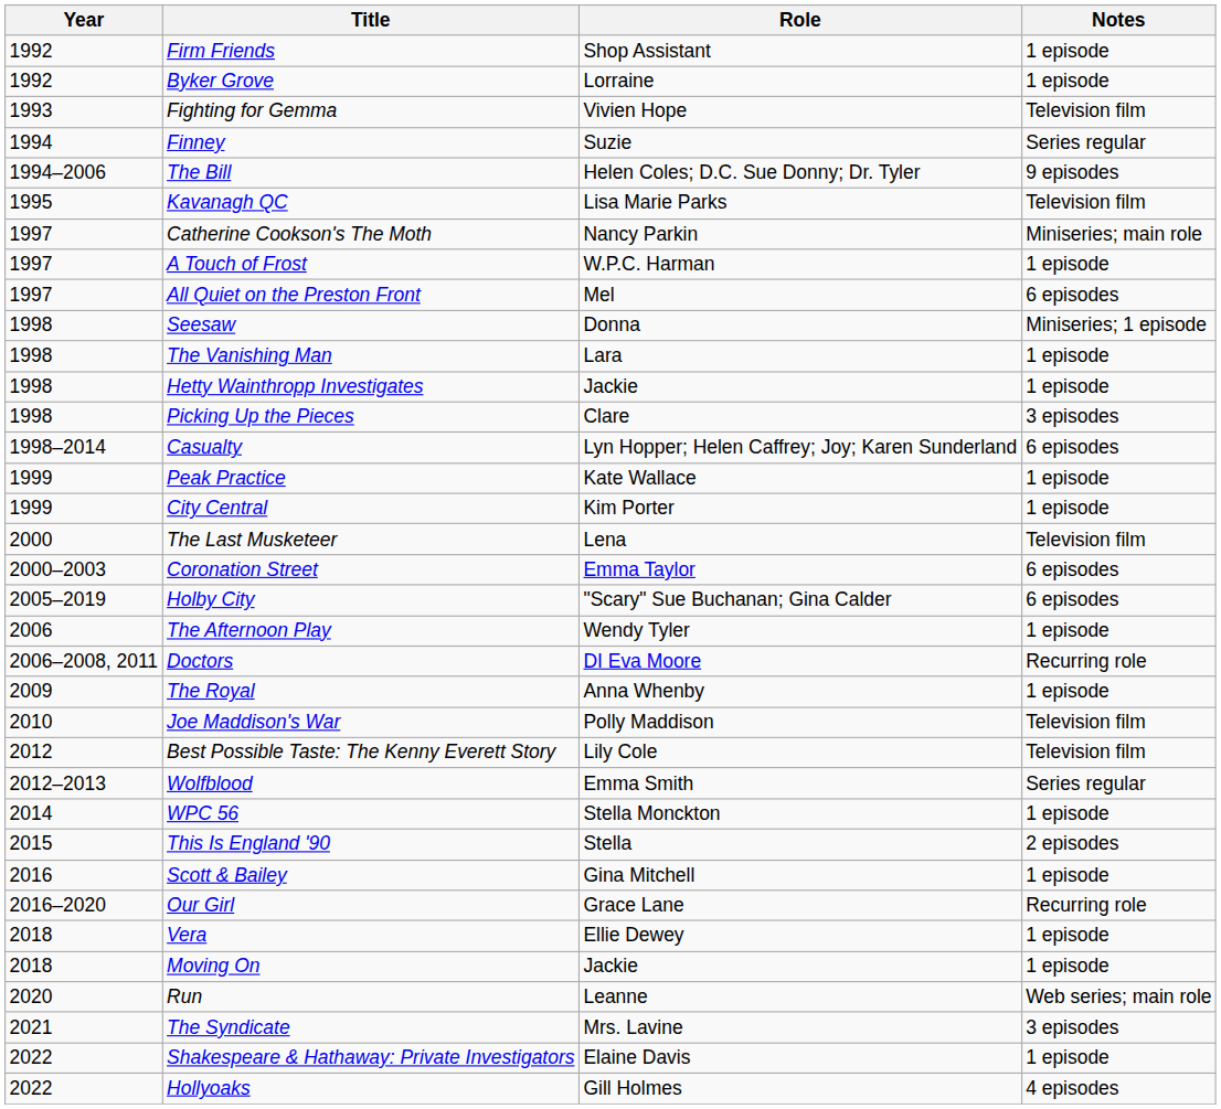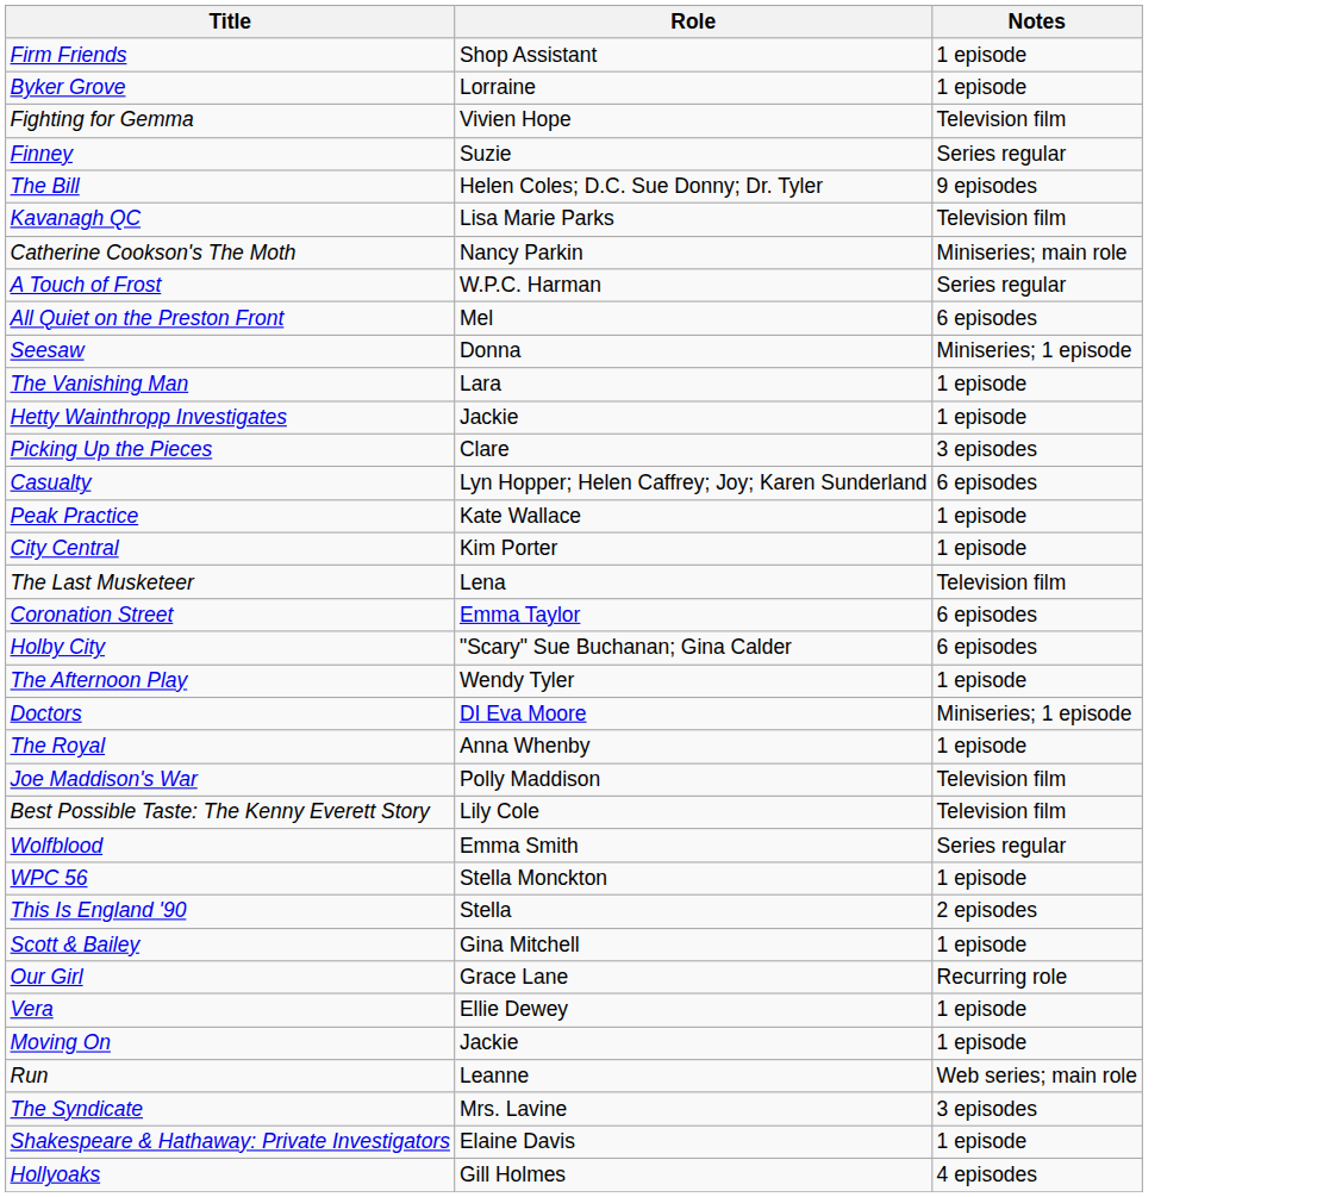 <table class="wikitable">
 <tr valign="top">
-<th>Year</th>
 <th>Title</th>
 <th>Role</th>
 <th>Notes</th>
 </tr>
 <tr valign="top">
-<td>1992</td>
 <td><em><a href='#'>Firm Friends</a></em></td>
 <td>Shop Assistant</td>
 <td>1 episode</td>
 </tr>
 <tr valign="top">
-<td>1992</td>
 <td><em><a href='#'>Byker Grove</a></em></td>
 <td>Lorraine</td>
 <td>1 episode</td>
 </tr>
 <tr valign="top">
-<td>1993</td>
 <td><em>Fighting for Gemma</em></td>
 <td>Vivien Hope</td>
 <td>Television film</td>
 </tr>
 <tr valign="top">
-<td>1994</td>
 <td><em><a href='#'>Finney</a></em></td>
 <td>Suzie</td>
 <td>Series regular</td>
 </tr>
 <tr valign="top">
-<td>1994–2006</td>
 <td><em><a href='#'>The Bill</a></em></td>
 <td>Helen Coles; D.C. Sue Donny; Dr. Tyler</td>
 <td>9 episodes</td>
 </tr>
 <tr valign="top">
-<td>1995</td>
 <td><em><a href='#'>Kavanagh QC</a></em></td>
 <td>Lisa Marie Parks</td>
 <td>Television film</td>
 </tr>
 <tr valign="top">
-<td>1997</td>
 <td><em>Catherine Cookson's The Moth</em></td>
 <td>Nancy Parkin</td>
 <td>Miniseries; main role</td>
 </tr>
 <tr valign="top">
-<td>1997</td>
 <td><em><a href='#'>A Touch of Frost</a></em></td>
 <td>W.P.C. Harman</td>
-<td>1 episode</td>
+<td>Series regular</td>
 </tr>
 <tr valign="top">
-<td>1997</td>
 <td><em><a href='#'>All Quiet on the Preston Front</a></em></td>
 <td>Mel</td>
 <td>6 episodes</td>
 </tr>
 <tr valign="top">
-<td>1998</td>
 <td><em><a href='#'>Seesaw</a></em></td>
 <td>Donna</td>
 <td>Miniseries; 1 episode</td>
 </tr>
 <tr valign="top">
-<td>1998</td>
 <td><em><a href='#'>The Vanishing Man</a></em></td>
 <td>Lara</td>
 <td>1 episode</td>
 </tr>
 <tr valign="top">
-<td>1998</td>
 <td><em><a href='#'>Hetty Wainthropp Investigates</a></em></td>
 <td>Jackie</td>
 <td>1 episode</td>
 </tr>
 <tr valign="top">
-<td>1998</td>
 <td><em><a href='#'>Picking Up the Pieces</a></em></td>
 <td>Clare</td>
 <td>3 episodes</td>
 </tr>
 <tr valign="top">
-<td>1998–2014</td>
 <td><em><a href='#'>Casualty</a></em></td>
 <td>Lyn Hopper; Helen Caffrey; Joy; Karen Sunderland</td>
 <td>6 episodes</td>
 </tr>
 <tr valign="top">
-<td>1999</td>
 <td><em><a href='#'>Peak Practice</a></em></td>
 <td>Kate Wallace</td>
 <td>1 episode</td>
 </tr>
 <tr valign="top">
-<td>1999</td>
 <td><em><a href='#'>City Central</a></em></td>
 <td>Kim Porter</td>
 <td>1 episode</td>
 </tr>
 <tr valign="top">
-<td>2000</td>
 <td><em>The Last Musketeer</em></td>
 <td>Lena</td>
 <td>Television film</td>
 </tr>
 <tr valign="top">
-<td>2000–2003</td>
 <td><em><a href='#'>Coronation Street</a></em></td>
 <td><a href='#'>Emma Taylor</a></td>
 <td>6 episodes</td>
 </tr>
 <tr valign="top">
-<td>2005–2019</td>
 <td><em><a href='#'>Holby City</a></em></td>
 <td>"Scary" Sue Buchanan; Gina Calder</td>
 <td>6 episodes</td>
 </tr>
 <tr valign="top">
-<td>2006</td>
 <td><em><a href='#'>The Afternoon Play</a></em></td>
 <td>Wendy Tyler</td>
 <td>1 episode</td>
 </tr>
 <tr valign="top">
-<td>2006–2008, 2011</td>
 <td><em><a href='#'>Doctors</a></em></td>
 <td><a href='#'>DI Eva Moore</a></td>
-<td>Recurring role</td>
+<td>Miniseries; 1 episode</td>
 </tr>
 <tr valign="top">
-<td>2009</td>
 <td><em><a href='#'>The Royal</a></em></td>
 <td>Anna Whenby</td>
 <td>1 episode</td>
 </tr>
 <tr valign="top">
-<td>2010</td>
 <td><em><a href='#'>Joe Maddison's War</a></em></td>
 <td>Polly Maddison</td>
 <td>Television film</td>
 </tr>
 <tr valign="top">
-<td>2012</td>
 <td><em>Best Possible Taste: The Kenny Everett Story</em></td>
 <td>Lily Cole</td>
 <td>Television film</td>
 </tr>
 <tr valign="top">
-<td>2012–2013</td>
 <td><em><a href='#'>Wolfblood</a></em></td>
 <td>Emma Smith</td>
 <td>Series regular</td>
 </tr>
 <tr valign="top">
-<td>2014</td>
 <td><em><a href='#'>WPC 56</a></em></td>
 <td>Stella Monckton</td>
 <td>1 episode</td>
 </tr>
 <tr valign="top">
-<td>2015</td>
 <td><em><a href='#'>This Is England '90</a></em></td>
 <td>Stella</td>
 <td>2 episodes</td>
 </tr>
 <tr valign="top">
-<td>2016</td>
 <td><em><a href='#'>Scott & Bailey</a></em></td>
 <td>Gina Mitchell</td>
 <td>1 episode</td>
 </tr>
 <tr valign="top">
-<td>2016–2020</td>
 <td><em><a href='#'>Our Girl</a></em></td>
 <td>Grace Lane</td>
 <td>Recurring role</td>
 </tr>
 <tr valign="top">
-<td>2018</td>
 <td><em><a href='#'>Vera</a></em></td>
 <td>Ellie Dewey</td>
 <td>1 episode</td>
 </tr>
 <tr valign="top">
-<td>2018</td>
 <td><em><a href='#'>Moving On</a></em></td>
 <td>Jackie</td>
 <td>1 episode</td>
 </tr>
 <tr valign="top">
-<td>2020</td>
 <td><em>Run</em></td>
 <td>Leanne</td>
 <td>Web series; main role</td>
 </tr>
 <tr valign="top">
-<td>2021</td>
 <td><em><a href='#'>The Syndicate</a></em></td>
 <td>Mrs. Lavine</td>
 <td>3 episodes</td>
 </tr>
 <tr valign="top">
-<td>2022</td>
 <td><em><a href='#'>Shakespeare & Hathaway: Private Investigators</a></em></td>
 <td>Elaine Davis</td>
 <td>1 episode</td>
 </tr>
 <tr valign="top">
-<td>2022</td>
 <td><em><a href='#'>Hollyoaks</a></em></td>
 <td>Gill Holmes</td>
 <td>4 episodes</td>
 </tr>
 </table>
